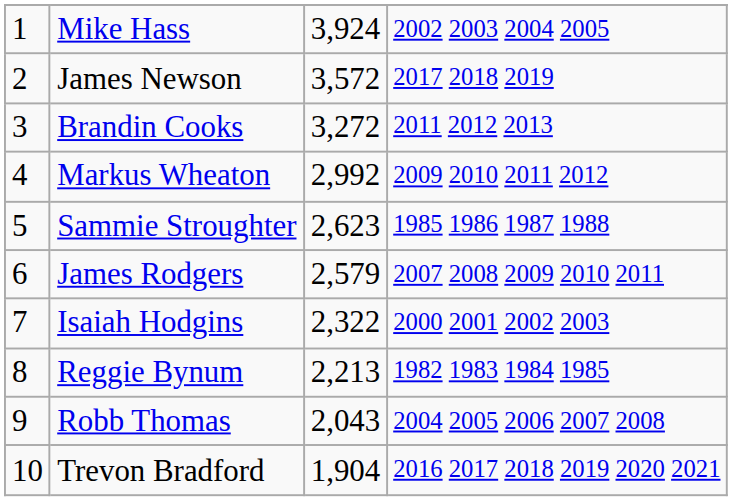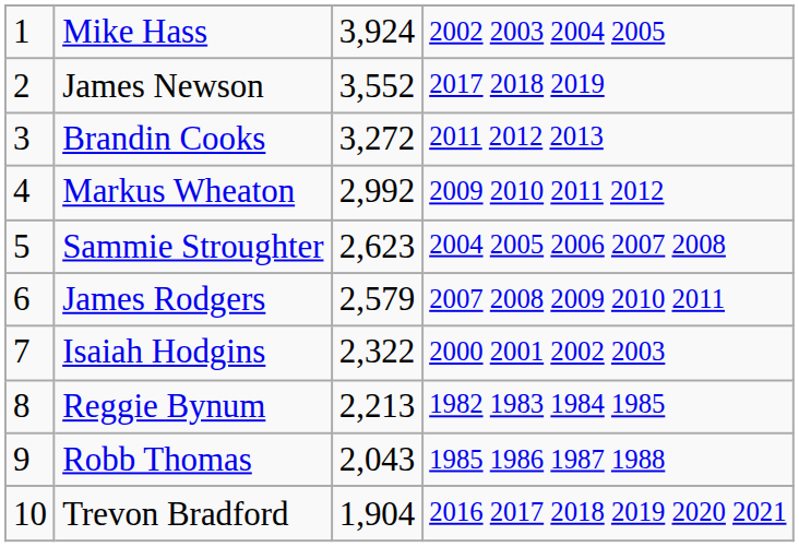 <table class="wikitable">
 <tr>
 </tr>
 <tr>
 <td>1</td>
 <td><a href='#'>Mike Hass</a></td>
 <td>3,924</td>
 <td style="font-size:80%;"><a href='#'>2002</a> <a href='#'>2003</a> <a href='#'>2004</a> <a href='#'>2005</a></td>
 </tr>
 <tr>
 <td>2</td>
 <td>James Newson</td>
-<td>3,572</td>
+<td>3,552</td>
 <td style="font-size:80%;"><a href='#'>2017</a> <a href='#'>2018</a> <a href='#'>2019</a></td>
 </tr>
 <tr>
 <td>3</td>
 <td><a href='#'>Brandin Cooks</a></td>
 <td>3,272</td>
 <td style="font-size:80%;"><a href='#'>2011</a> <a href='#'>2012</a> <a href='#'>2013</a></td>
 </tr>
 <tr>
 <td>4</td>
 <td><a href='#'>Markus Wheaton</a></td>
 <td>2,992</td>
 <td style="font-size:80%;"><a href='#'>2009</a> <a href='#'>2010</a> <a href='#'>2011</a> <a href='#'>2012</a></td>
 </tr>
 <tr>
 <td>5</td>
 <td><a href='#'>Sammie Stroughter</a></td>
 <td>2,623</td>
-<td style="font-size:80%;"><a href='#'>1985</a> <a href='#'>1986</a> <a href='#'>1987</a> <a href='#'>1988</a></td>
+<td style="font-size:80%;"><a href='#'>2004</a> <a href='#'>2005</a> <a href='#'>2006</a> <a href='#'>2007</a> <a href='#'>2008</a></td>
 </tr>
 <tr>
 <td>6</td>
 <td><a href='#'>James Rodgers</a></td>
 <td>2,579</td>
 <td style="font-size:80%;"><a href='#'>2007</a> <a href='#'>2008</a> <a href='#'>2009</a> <a href='#'>2010</a> <a href='#'>2011</a></td>
 </tr>
 <tr>
 <td>7</td>
 <td><a href='#'>Isaiah Hodgins</a></td>
 <td>2,322</td>
 <td style="font-size:80%;"><a href='#'>2000</a> <a href='#'>2001</a> <a href='#'>2002</a> <a href='#'>2003</a></td>
 </tr>
 <tr>
 <td>8</td>
 <td><a href='#'>Reggie Bynum</a></td>
 <td>2,213</td>
 <td style="font-size:80%;"><a href='#'>1982</a> <a href='#'>1983</a> <a href='#'>1984</a> <a href='#'>1985</a></td>
 </tr>
 <tr>
 <td>9</td>
 <td><a href='#'>Robb Thomas</a></td>
 <td>2,043</td>
-<td style="font-size:80%;"><a href='#'>2004</a> <a href='#'>2005</a> <a href='#'>2006</a> <a href='#'>2007</a> <a href='#'>2008</a></td>
+<td style="font-size:80%;"><a href='#'>1985</a> <a href='#'>1986</a> <a href='#'>1987</a> <a href='#'>1988</a></td>
 </tr>
 <tr>
 <td>10</td>
 <td>Trevon Bradford</td>
 <td>1,904</td>
 <td style="font-size:80%;"><a href='#'>2016</a> <a href='#'>2017</a> <a href='#'>2018</a> <a href='#'>2019</a> <a href='#'>2020</a> <a href='#'>2021</a></td>
 </tr>
 </table>
